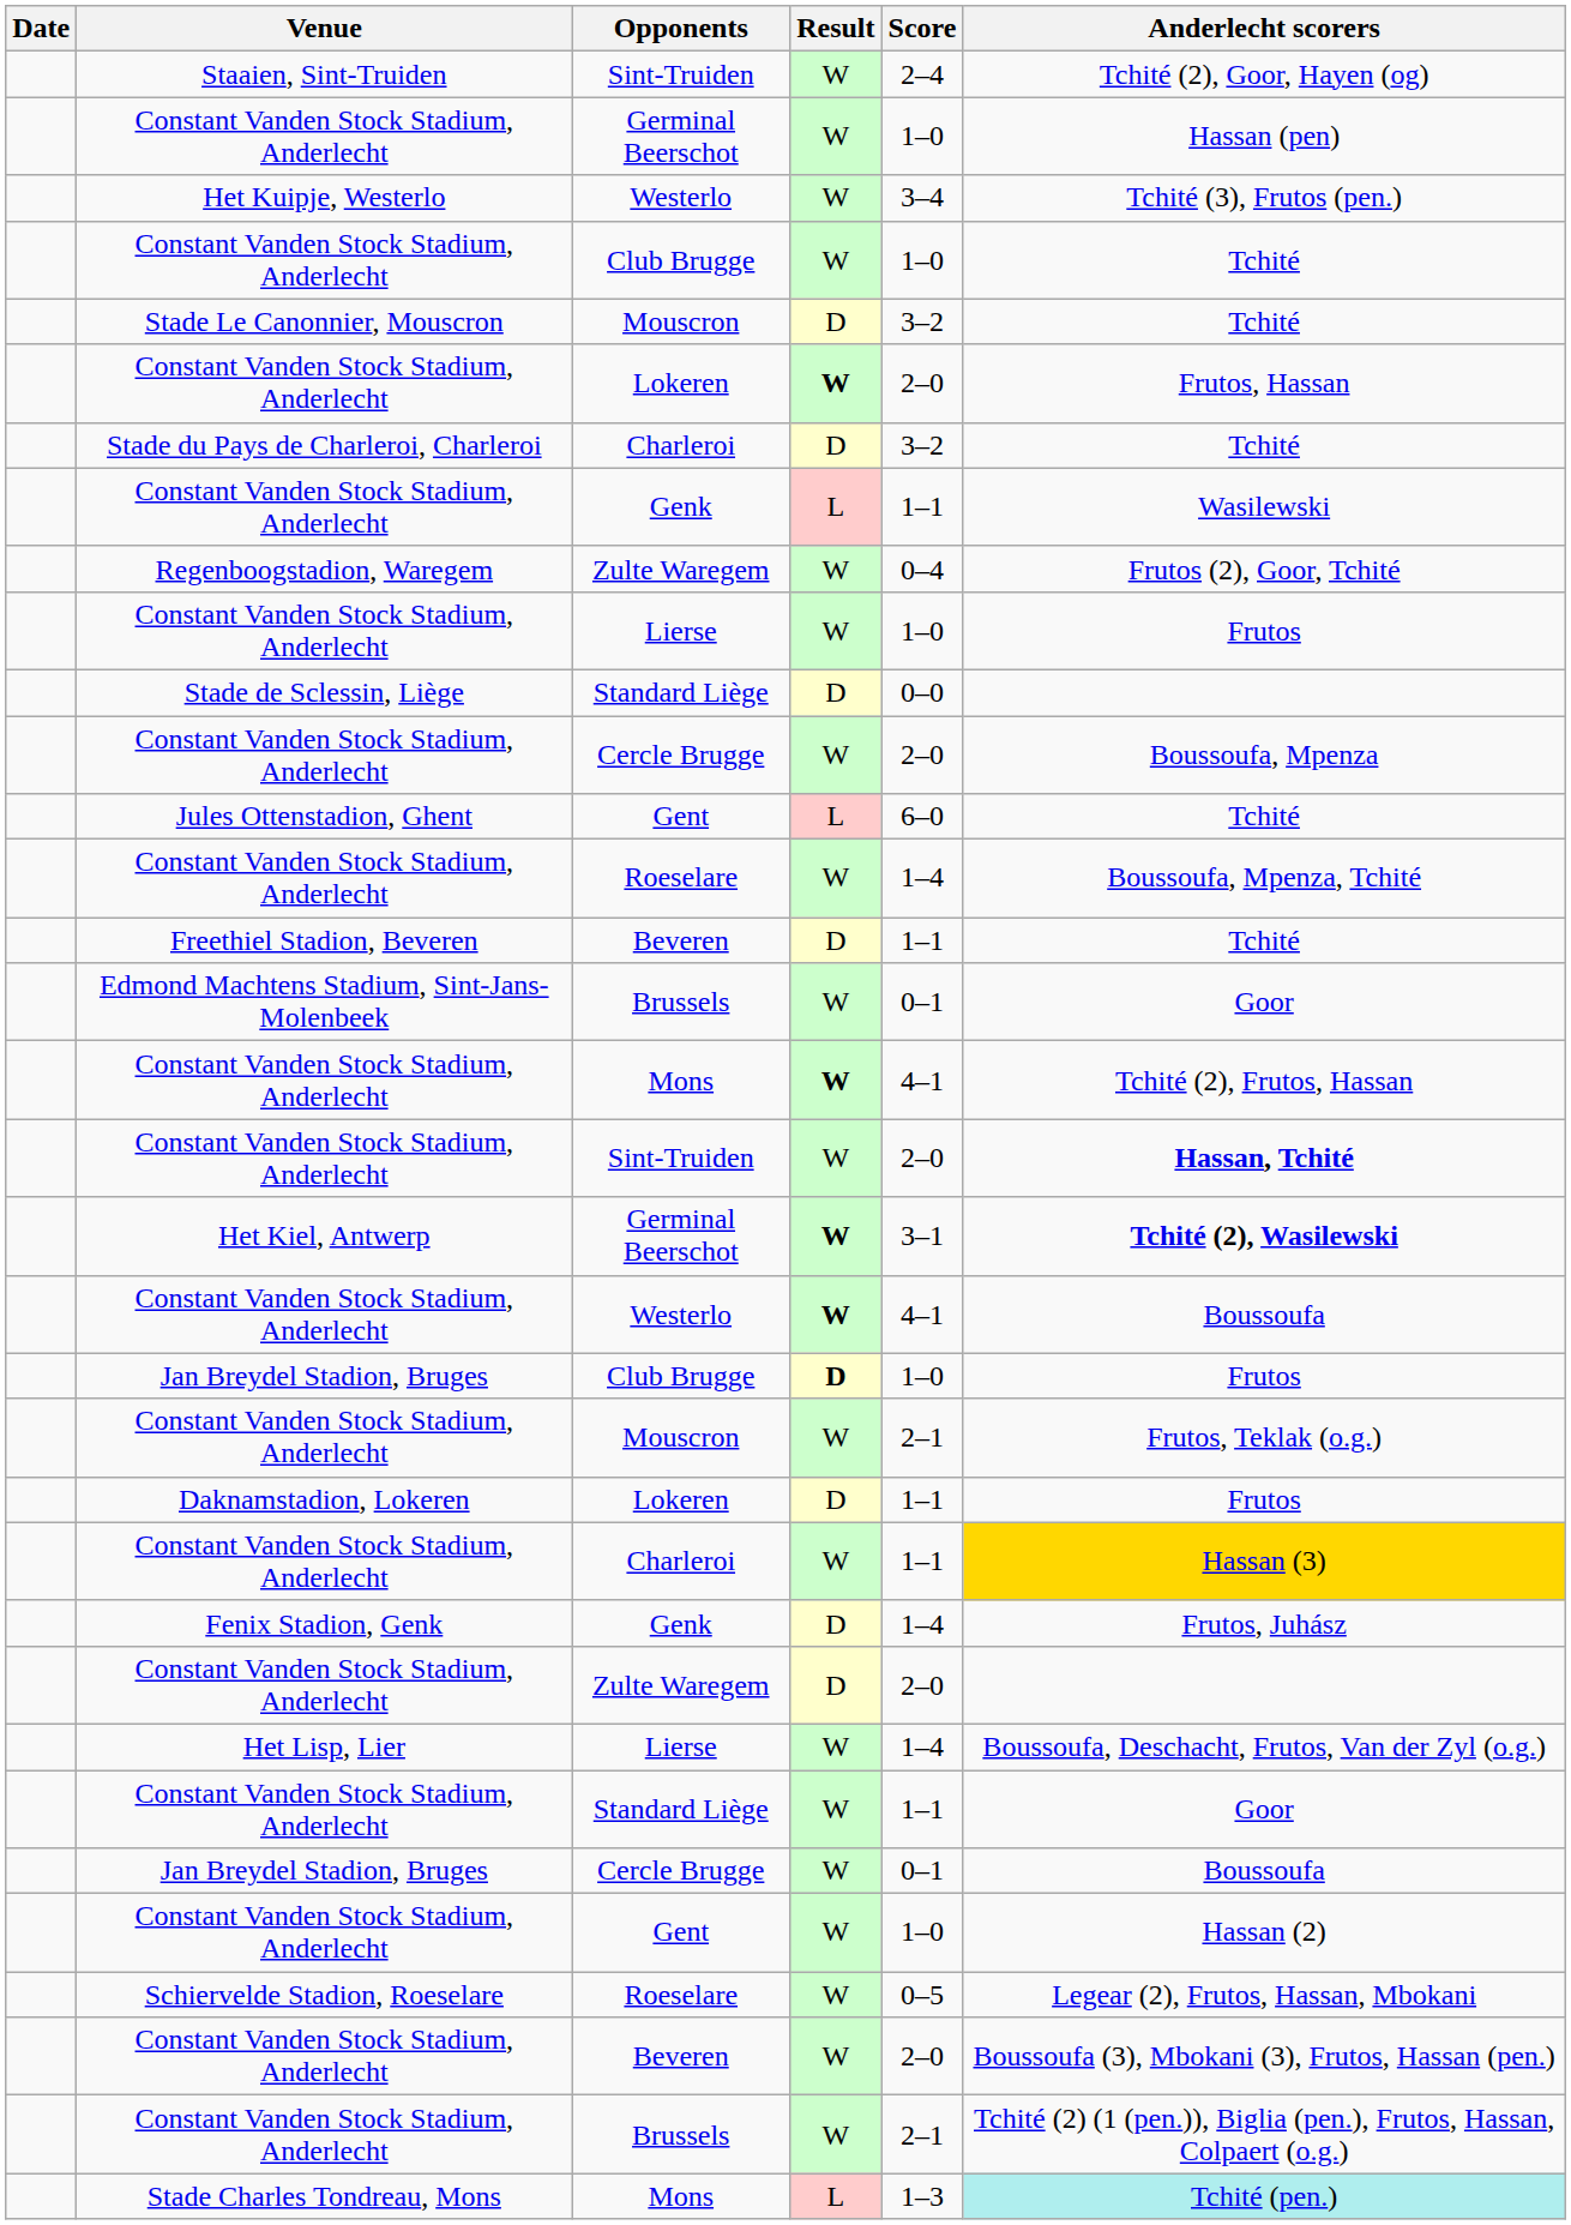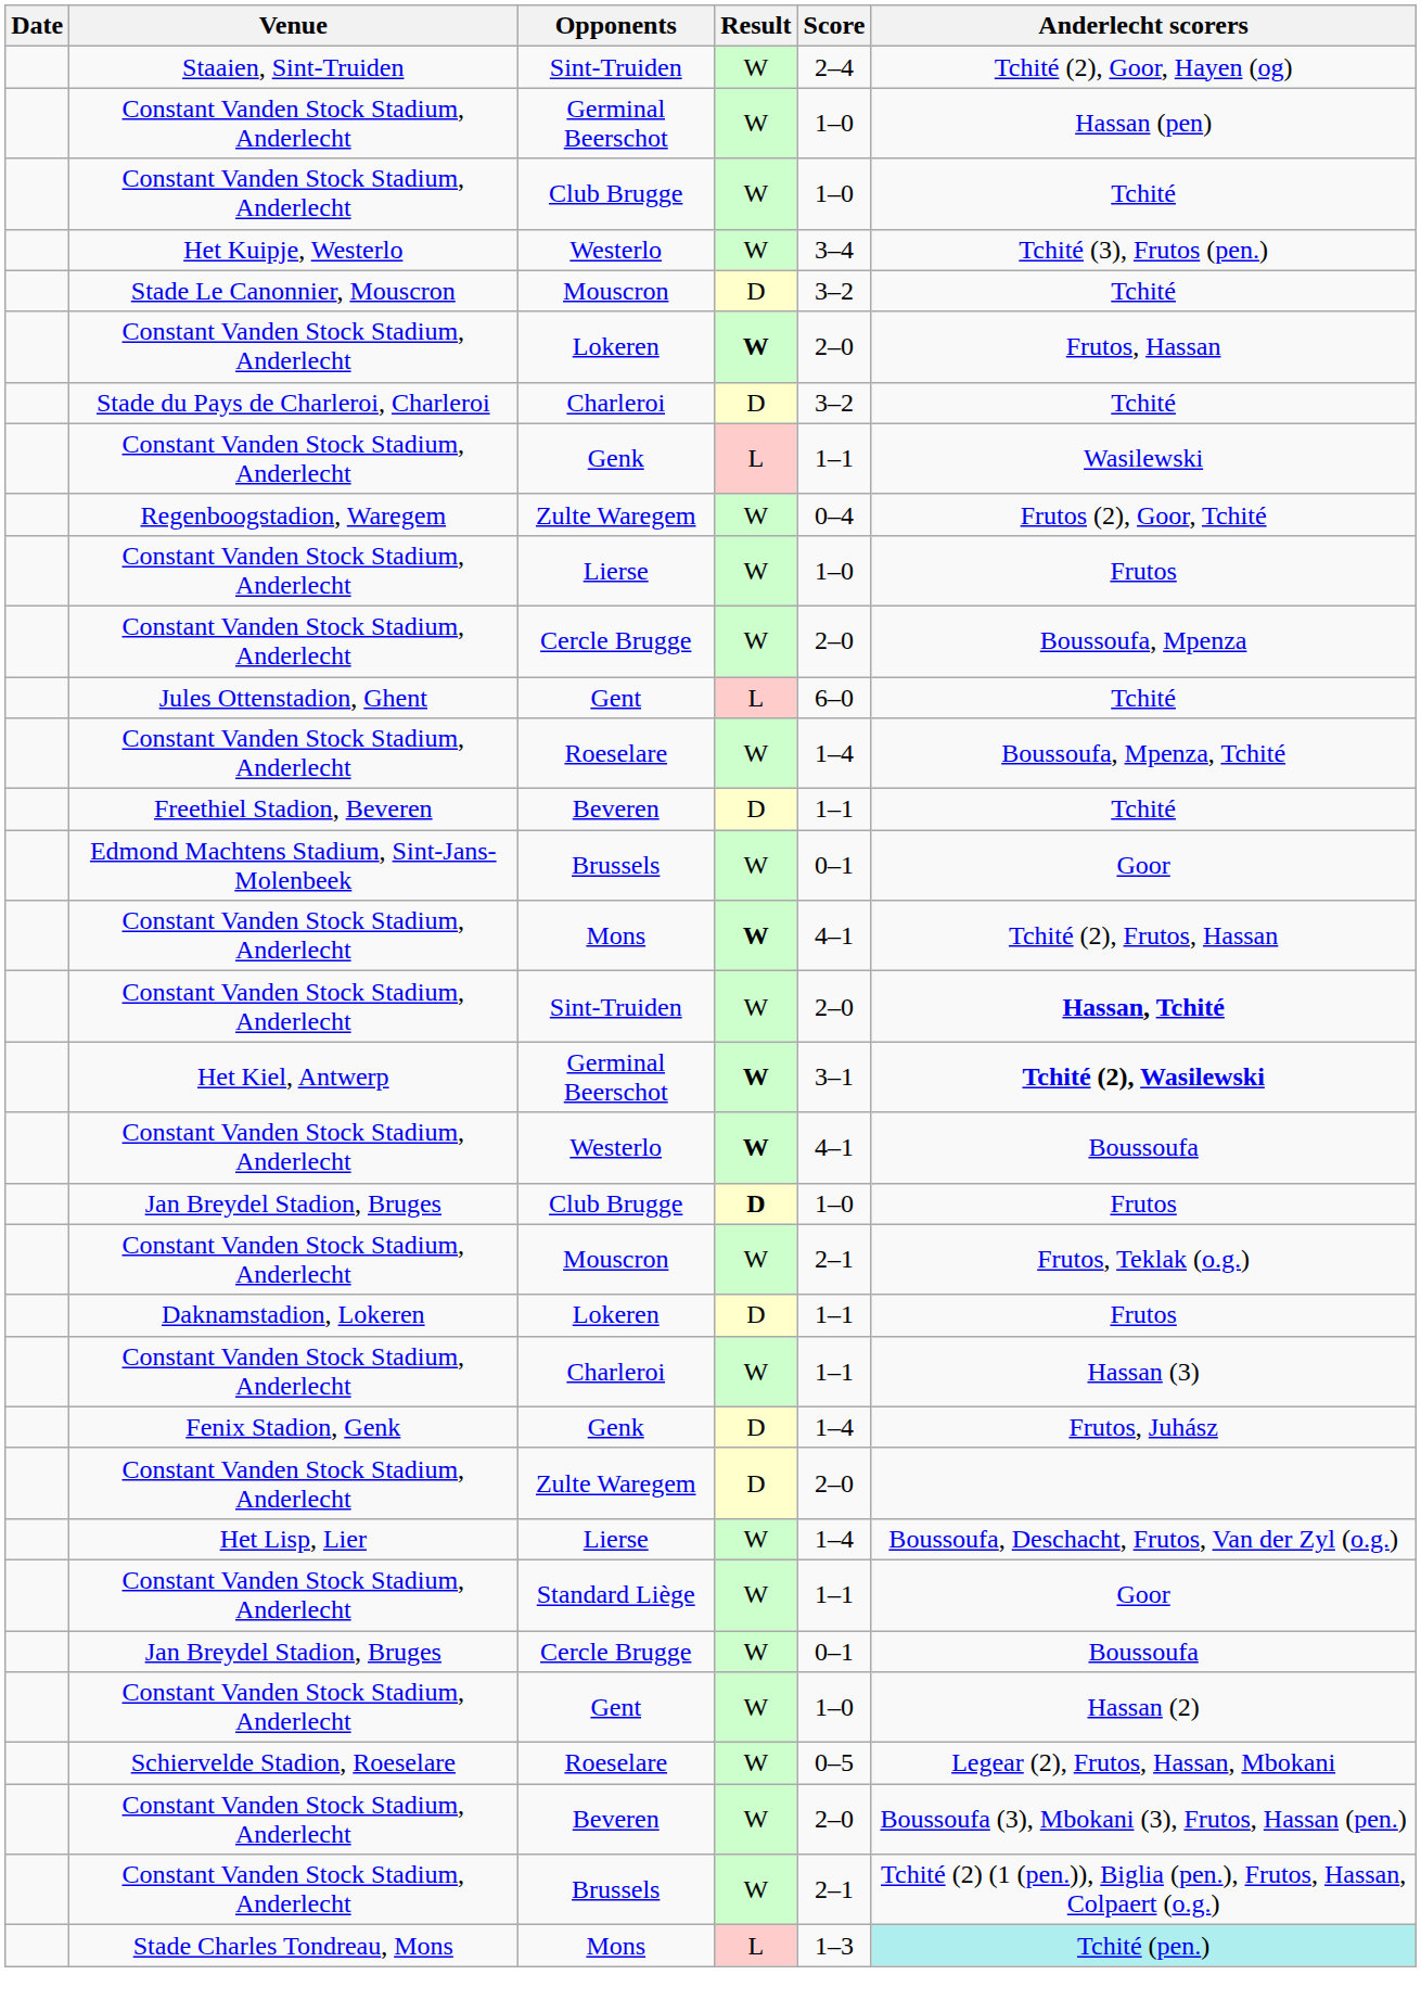 <table class="wikitable sortable" style="text-align:center">
 <tr>
 <th>Date</th>
 <th>Venue</th>
 <th>Opponents</th>
 <th>Result</th>
 <th>Score</th>
 <th class=unsortable>Anderlecht scorers</th>
 </tr>
 <tr>
 <td></td>
 <td><a href='#'>Staaien</a>, <a href='#'>Sint-Truiden</a></td>
 <td><a href='#'>Sint-Truiden</a></td>
 <td bgcolor="#cfc">W</td>
 <td>2–4</td>
 <td><a href='#'>Tchité</a> (2), <a href='#'>Goor</a>, <a href='#'>Hayen</a> (<a href='#'>og</a>)</td>
 </tr>
 <tr>
 <td></td>
 <td><a href='#'>Constant Vanden Stock Stadium</a>, <a href='#'>Anderlecht</a></td>
 <td><a href='#'>Germinal Beerschot</a></td>
 <td bgcolor="#cfc">W</td>
 <td>1–0</td>
 <td><a href='#'>Hassan</a> (<a href='#'>pen</a>)</td>
 </tr>
 <tr>
 <td></td>
+<td><a href='#'>Constant Vanden Stock Stadium</a>, <a href='#'>Anderlecht</a></td>
+<td><a href='#'>Club Brugge</a></td>
+<td bgcolor="#cfc">W</td>
+<td>1–0</td>
+<td><a href='#'>Tchité</a></td>
+</tr>
+<tr>
+<td></td>
 <td><a href='#'>Het Kuipje</a>, <a href='#'>Westerlo</a></td>
 <td><a href='#'>Westerlo</a></td>
 <td bgcolor="#cfc">W</td>
 <td>3–4</td>
 <td><a href='#'>Tchité</a> (3), <a href='#'>Frutos</a> (<a href='#'>pen.</a>)</td>
-</tr>
-<tr>
-<td></td>
-<td><a href='#'>Constant Vanden Stock Stadium</a>, <a href='#'>Anderlecht</a></td>
-<td><a href='#'>Club Brugge</a></td>
-<td bgcolor="#cfc">W</td>
-<td>1–0</td>
-<td><a href='#'>Tchité</a></td>
 </tr>
 <tr>
 <td></td>
 <td><a href='#'>Stade Le Canonnier</a>, <a href='#'>Mouscron</a></td>
 <td><a href='#'>Mouscron</a></td>
 <td bgcolor="#ffc">D</td>
 <td>3–2</td>
 <td><a href='#'>Tchité</a></td>
 </tr>
 <tr>
 <td></td>
 <td><a href='#'>Constant Vanden Stock Stadium</a>, <a href='#'>Anderlecht</a></td>
 <td><a href='#'>Lokeren</a></td>
 <td bgcolor="#cfc"><strong>W</strong></td>
 <td>2–0</td>
 <td><a href='#'>Frutos</a>, <a href='#'>Hassan</a></td>
 </tr>
 <tr>
 <td></td>
 <td><a href='#'>Stade du Pays de Charleroi</a>, <a href='#'>Charleroi</a></td>
 <td><a href='#'>Charleroi</a></td>
 <td bgcolor="#ffc">D</td>
 <td>3–2</td>
 <td><a href='#'>Tchité</a></td>
 </tr>
 <tr>
 <td></td>
 <td><a href='#'>Constant Vanden Stock Stadium</a>, <a href='#'>Anderlecht</a></td>
 <td><a href='#'>Genk</a></td>
 <td bgcolor="#fcc">L</td>
 <td>1–1</td>
 <td><a href='#'>Wasilewski</a></td>
 </tr>
 <tr>
 <td></td>
 <td><a href='#'>Regenboogstadion</a>, <a href='#'>Waregem</a></td>
 <td><a href='#'>Zulte Waregem</a></td>
 <td bgcolor="#cfc">W</td>
 <td>0–4</td>
 <td><a href='#'>Frutos</a> (2), <a href='#'>Goor</a>, <a href='#'>Tchité</a></td>
 </tr>
 <tr>
 <td></td>
 <td><a href='#'>Constant Vanden Stock Stadium</a>, <a href='#'>Anderlecht</a></td>
 <td><a href='#'>Lierse</a></td>
 <td bgcolor="#cfc">W</td>
 <td>1–0</td>
 <td><a href='#'>Frutos</a></td>
-</tr>
-<tr>
-<td></td>
-<td><a href='#'>Stade de Sclessin</a>, <a href='#'>Liège</a></td>
-<td><a href='#'>Standard Liège</a></td>
-<td bgcolor="#ffc">D</td>
-<td>0–0</td>
-<td></td>
 </tr>
 <tr>
 <td></td>
 <td><a href='#'>Constant Vanden Stock Stadium</a>, <a href='#'>Anderlecht</a></td>
 <td><a href='#'>Cercle Brugge</a></td>
 <td bgcolor="#cfc">W</td>
 <td>2–0</td>
 <td><a href='#'>Boussoufa</a>, <a href='#'>Mpenza</a></td>
 </tr>
 <tr>
 <td></td>
 <td><a href='#'>Jules Ottenstadion</a>, <a href='#'>Ghent</a></td>
 <td><a href='#'>Gent</a></td>
 <td bgcolor="#fcc">L</td>
 <td>6–0</td>
 <td><a href='#'>Tchité</a></td>
 </tr>
 <tr>
 <td></td>
 <td><a href='#'>Constant Vanden Stock Stadium</a>, <a href='#'>Anderlecht</a></td>
 <td><a href='#'>Roeselare</a></td>
 <td bgcolor="#cfc">W</td>
 <td>1–4</td>
 <td><a href='#'>Boussoufa</a>, <a href='#'>Mpenza</a>, <a href='#'>Tchité</a></td>
 </tr>
 <tr>
 <td></td>
 <td><a href='#'>Freethiel Stadion</a>, <a href='#'>Beveren</a></td>
 <td><a href='#'>Beveren</a></td>
 <td bgcolor="#ffc">D</td>
 <td>1–1</td>
 <td><a href='#'>Tchité</a></td>
 </tr>
 <tr>
 <td></td>
 <td><a href='#'>Edmond Machtens Stadium</a>, <a href='#'>Sint-Jans-Molenbeek</a></td>
 <td><a href='#'>Brussels</a></td>
 <td bgcolor="#cfc">W</td>
 <td>0–1</td>
 <td><a href='#'>Goor</a></td>
 </tr>
 <tr>
 <td></td>
 <td><a href='#'>Constant Vanden Stock Stadium</a>, <a href='#'>Anderlecht</a></td>
 <td><a href='#'>Mons</a></td>
 <td bgcolor="#cfc"><strong>W</strong></td>
 <td>4–1</td>
 <td><a href='#'>Tchité</a> (2), <a href='#'>Frutos</a>, <a href='#'>Hassan</a></td>
 </tr>
 <tr>
 <td></td>
 <td><a href='#'>Constant Vanden Stock Stadium</a>, <a href='#'>Anderlecht</a></td>
 <td><a href='#'>Sint-Truiden</a></td>
 <td bgcolor="#cfc">W</td>
 <td>2–0</td>
 <td><strong><a href='#'>Hassan</a>, <a href='#'>Tchité</a></strong></td>
 </tr>
 <tr>
 <td></td>
 <td><a href='#'>Het Kiel</a>, <a href='#'>Antwerp</a></td>
 <td><a href='#'>Germinal Beerschot</a></td>
 <td bgcolor="#cfc"><strong>W</strong></td>
 <td>3–1</td>
 <td><strong><a href='#'>Tchité</a> (2), <a href='#'>Wasilewski</a></strong></td>
 </tr>
 <tr>
 <td></td>
 <td><a href='#'>Constant Vanden Stock Stadium</a>, <a href='#'>Anderlecht</a></td>
 <td><a href='#'>Westerlo</a></td>
 <td bgcolor="#cfc"><strong>W</strong></td>
 <td>4–1</td>
 <td><a href='#'>Boussoufa</a></td>
 </tr>
 <tr>
 <td></td>
 <td><a href='#'>Jan Breydel Stadion</a>, <a href='#'>Bruges</a></td>
 <td><a href='#'>Club Brugge</a></td>
 <td bgcolor="#ffc"><strong>D</strong></td>
 <td>1–0</td>
 <td><a href='#'>Frutos</a></td>
 </tr>
 <tr>
 <td></td>
 <td><a href='#'>Constant Vanden Stock Stadium</a>, <a href='#'>Anderlecht</a></td>
 <td><a href='#'>Mouscron</a></td>
 <td bgcolor="#cfc">W</td>
 <td>2–1</td>
 <td><a href='#'>Frutos</a>, <a href='#'>Teklak</a> (<a href='#'>o.g.</a>)</td>
 </tr>
 <tr>
 <td></td>
 <td><a href='#'>Daknamstadion</a>, <a href='#'>Lokeren</a></td>
 <td><a href='#'>Lokeren</a></td>
 <td bgcolor="#ffc">D</td>
 <td>1–1</td>
 <td><a href='#'>Frutos</a></td>
 </tr>
 <tr>
 <td></td>
 <td><a href='#'>Constant Vanden Stock Stadium</a>, <a href='#'>Anderlecht</a></td>
 <td><a href='#'>Charleroi</a></td>
 <td bgcolor="#cfc">W</td>
 <td>1–1</td>
-<td style="background: gold;"><a href='#'>Hassan</a> (3)</td>
+<td><a href='#'>Hassan</a> (3)</td>
 </tr>
 <tr>
 <td></td>
 <td><a href='#'>Fenix Stadion</a>, <a href='#'>Genk</a></td>
 <td><a href='#'>Genk</a></td>
 <td bgcolor="#ffc">D</td>
 <td>1–4</td>
 <td><a href='#'>Frutos</a>, <a href='#'>Juhász</a></td>
 </tr>
 <tr>
 <td></td>
 <td><a href='#'>Constant Vanden Stock Stadium</a>, <a href='#'>Anderlecht</a></td>
 <td><a href='#'>Zulte Waregem</a></td>
 <td bgcolor="#ffc">D</td>
 <td>2–0</td>
 <td></td>
 </tr>
 <tr>
 <td></td>
 <td><a href='#'>Het Lisp</a>, <a href='#'>Lier</a></td>
 <td><a href='#'>Lierse</a></td>
 <td bgcolor="#cfc">W</td>
 <td>1–4</td>
 <td><a href='#'>Boussoufa</a>, <a href='#'>Deschacht</a>, <a href='#'>Frutos</a>, <a href='#'>Van der Zyl</a> (<a href='#'>o.g.</a>)</td>
 </tr>
 <tr>
 <td></td>
 <td><a href='#'>Constant Vanden Stock Stadium</a>, <a href='#'>Anderlecht</a></td>
 <td><a href='#'>Standard Liège</a></td>
 <td bgcolor="#cfc">W</td>
 <td>1–1</td>
 <td><a href='#'>Goor</a></td>
 </tr>
 <tr>
 <td></td>
 <td><a href='#'>Jan Breydel Stadion</a>, <a href='#'>Bruges</a></td>
 <td><a href='#'>Cercle Brugge</a></td>
 <td bgcolor="#cfc">W</td>
 <td>0–1</td>
 <td><a href='#'>Boussoufa</a></td>
 </tr>
 <tr>
 <td></td>
 <td><a href='#'>Constant Vanden Stock Stadium</a>, <a href='#'>Anderlecht</a></td>
 <td><a href='#'>Gent</a></td>
 <td bgcolor="#cfc">W</td>
 <td>1–0</td>
 <td><a href='#'>Hassan</a> (2)</td>
 </tr>
 <tr>
 <td></td>
 <td><a href='#'>Schiervelde Stadion</a>, <a href='#'>Roeselare</a></td>
 <td><a href='#'>Roeselare</a></td>
 <td bgcolor="#cfc">W</td>
 <td>0–5</td>
 <td><a href='#'>Legear</a> (2), <a href='#'>Frutos</a>, <a href='#'>Hassan</a>, <a href='#'>Mbokani</a></td>
 </tr>
 <tr>
 <td></td>
 <td><a href='#'>Constant Vanden Stock Stadium</a>, <a href='#'>Anderlecht</a></td>
 <td><a href='#'>Beveren</a></td>
 <td bgcolor="#cfc">W</td>
 <td>2–0</td>
 <td><a href='#'>Boussoufa</a> (3), <a href='#'>Mbokani</a> (3), <a href='#'>Frutos</a>, <a href='#'>Hassan</a> (<a href='#'>pen.</a>)</td>
 </tr>
 <tr>
 <td></td>
 <td><a href='#'>Constant Vanden Stock Stadium</a>, <a href='#'>Anderlecht</a></td>
 <td><a href='#'>Brussels</a></td>
 <td bgcolor="#cfc">W</td>
 <td>2–1</td>
 <td><a href='#'>Tchité</a> (2) (1 (<a href='#'>pen.</a>)), <a href='#'>Biglia</a> (<a href='#'>pen.</a>), <a href='#'>Frutos</a>, <a href='#'>Hassan</a>, <a href='#'>Colpaert</a> (<a href='#'>o.g.</a>)</td>
 </tr>
 <tr>
 <td></td>
 <td><a href='#'>Stade Charles Tondreau</a>, <a href='#'>Mons</a></td>
 <td><a href='#'>Mons</a></td>
 <td bgcolor="#fcc">L</td>
 <td>1–3</td>
 <td style="background: paleturquoise;"><a href='#'>Tchité</a> (<a href='#'>pen.</a>)</td>
 </tr>
 </table>
